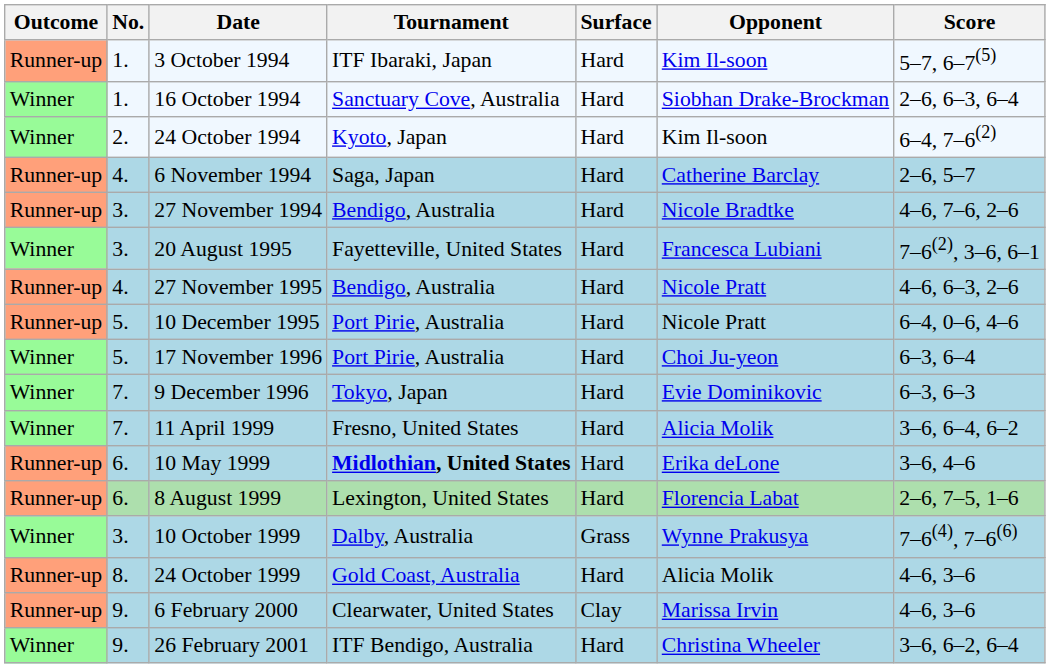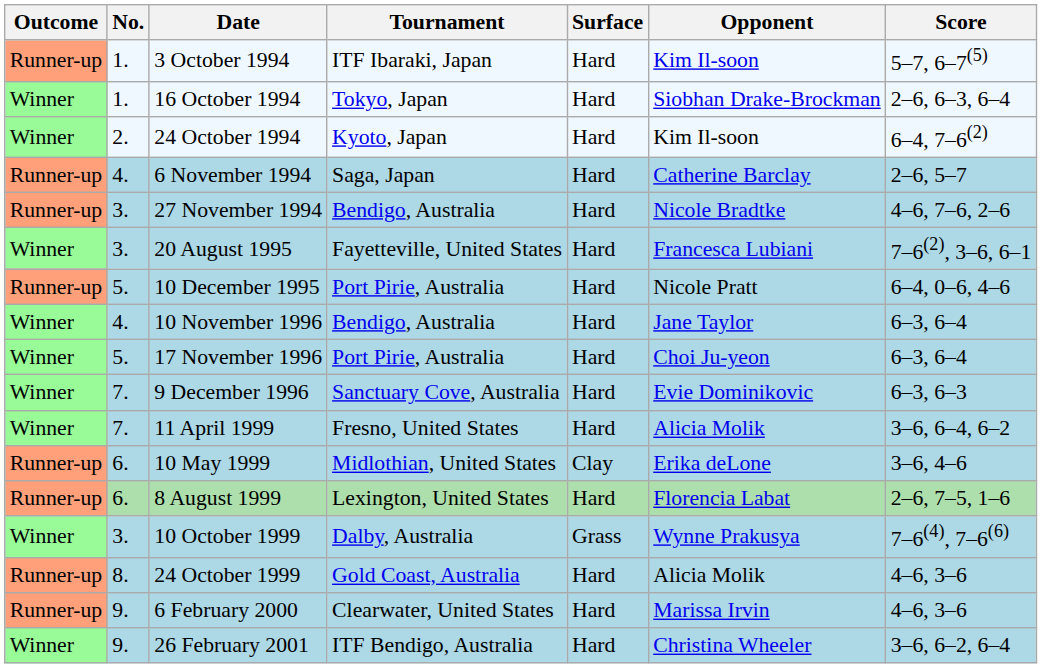 <table class="wikitable" style="font-size:97%">
 <tr>
 <th>Outcome</th>
 <th>No.</th>
 <th>Date</th>
 <th>Tournament</th>
 <th>Surface</th>
 <th>Opponent</th>
 <th>Score</th>
 </tr>
 <tr bgcolor="#f0f8ff">
 <td bgcolor="FFA07A">Runner-up</td>
 <td>1.</td>
 <td>3 October 1994</td>
 <td>ITF Ibaraki, Japan</td>
 <td>Hard</td>
 <td> <a href='#'>Kim Il-soon</a></td>
 <td>5–7, 6–7<sup>(5)</sup></td>
 </tr>
 <tr style="background:#f0f8ff;">
 <td style="background:#98fb98;">Winner</td>
 <td>1.</td>
 <td>16 October 1994</td>
-<td><a href='#'>Sanctuary Cove</a>, Australia</td>
+<td><a href='#'>Tokyo</a>, Japan</td>
 <td>Hard</td>
 <td> <a href='#'>Siobhan Drake-Brockman</a></td>
 <td>2–6, 6–3, 6–4</td>
 </tr>
 <tr style="background:#f0f8ff;">
 <td style="background:#98fb98;">Winner</td>
 <td>2.</td>
 <td>24 October 1994</td>
 <td><a href='#'>Kyoto</a>, Japan</td>
 <td>Hard</td>
 <td> Kim Il-soon</td>
 <td>6–4, 7–6<sup>(2)</sup></td>
 </tr>
 <tr style="background:lightblue;">
 <td bgcolor="FFA07A">Runner-up</td>
 <td>4.</td>
 <td>6 November 1994</td>
 <td>Saga, Japan</td>
 <td>Hard</td>
 <td> <a href='#'>Catherine Barclay</a></td>
 <td>2–6, 5–7</td>
 </tr>
 <tr style="background:lightblue;">
 <td bgcolor="FFA07A">Runner-up</td>
 <td>3.</td>
 <td>27 November 1994</td>
 <td><a href='#'>Bendigo</a>, Australia</td>
 <td>Hard</td>
 <td> <a href='#'>Nicole Bradtke</a></td>
 <td>4–6, 7–6, 2–6</td>
 </tr>
 <tr bgcolor="lightblue">
 <td style="background:#98fb98;">Winner</td>
 <td>3.</td>
 <td>20 August 1995</td>
 <td>Fayetteville, United States</td>
 <td>Hard</td>
 <td> <a href='#'>Francesca Lubiani</a></td>
 <td>7–6<sup>(2)</sup>, 3–6, 6–1</td>
 </tr>
 <tr style="background:lightblue;">
 <td bgcolor="FFA07A">Runner-up</td>
-<td>4.</td>
-<td>27 November 1995</td>
-<td><a href='#'>Bendigo</a>, Australia</td>
-<td>Hard</td>
-<td> <a href='#'>Nicole Pratt</a></td>
-<td>4–6, 6–3, 2–6</td>
-</tr>
-<tr style="background:lightblue;">
-<td bgcolor="FFA07A">Runner-up</td>
 <td>5.</td>
 <td>10 December 1995</td>
 <td><a href='#'>Port Pirie</a>, Australia</td>
 <td>Hard</td>
 <td> Nicole Pratt</td>
 <td>6–4, 0–6, 4–6</td>
+</tr>
+<tr bgcolor="lightblue">
+<td style="background:#98fb98;">Winner</td>
+<td>4.</td>
+<td>10 November 1996</td>
+<td><a href='#'>Bendigo</a>, Australia</td>
+<td>Hard</td>
+<td> <a href='#'>Jane Taylor</a></td>
+<td>6–3, 6–4</td>
 </tr>
 <tr bgcolor="lightblue">
 <td style="background:#98fb98;">Winner</td>
 <td>5.</td>
 <td>17 November 1996</td>
 <td><a href='#'>Port Pirie</a>, Australia</td>
 <td>Hard</td>
 <td> <a href='#'>Choi Ju-yeon</a></td>
 <td>6–3, 6–4</td>
 </tr>
 <tr style="background:lightblue;">
 <td style="background:#98fb98;">Winner</td>
 <td>7.</td>
 <td>9 December 1996</td>
-<td><a href='#'>Tokyo</a>, Japan</td>
+<td><a href='#'>Sanctuary Cove</a>, Australia</td>
 <td>Hard</td>
 <td> <a href='#'>Evie Dominikovic</a></td>
 <td>6–3, 6–3</td>
 </tr>
 <tr style="background:lightblue;">
 <td style="background:#98fb98;">Winner</td>
 <td>7.</td>
 <td>11 April 1999</td>
 <td>Fresno, United States</td>
 <td>Hard</td>
 <td> <a href='#'>Alicia Molik</a></td>
 <td>3–6, 6–4, 6–2</td>
 </tr>
 <tr style="background:lightblue;">
 <td bgcolor="FFA07A">Runner-up</td>
 <td>6.</td>
 <td>10 May 1999</td>
-<td><strong><a href='#'>Midlothian</a>, United States</strong></td>
-<td>Hard</td>
+<td><a href='#'>Midlothian</a>, United States</td>
+<td>Clay</td>
 <td> <a href='#'>Erika deLone</a></td>
 <td>3–6, 4–6</td>
 </tr>
 <tr style="background:#addfad;">
 <td bgcolor="FFA07A">Runner-up</td>
 <td>6.</td>
 <td>8 August 1999</td>
 <td>Lexington, United States</td>
 <td>Hard</td>
 <td> <a href='#'>Florencia Labat</a></td>
 <td>2–6, 7–5, 1–6</td>
 </tr>
 <tr style="background:lightblue;">
 <td style="background:#98fb98;">Winner</td>
 <td>3.</td>
 <td>10 October 1999</td>
 <td><a href='#'>Dalby</a>, Australia</td>
 <td>Grass</td>
 <td> <a href='#'>Wynne Prakusya</a></td>
 <td>7–6<sup>(4)</sup>, 7–6<sup>(6)</sup></td>
 </tr>
 <tr style="background:lightblue;">
 <td bgcolor="FFA07A">Runner-up</td>
 <td>8.</td>
 <td>24 October 1999</td>
 <td><a href='#'>Gold Coast, Australia</a></td>
 <td>Hard</td>
 <td> Alicia Molik</td>
 <td>4–6, 3–6</td>
 </tr>
 <tr style="background:lightblue;">
 <td bgcolor="FFA07A">Runner-up</td>
 <td>9.</td>
 <td>6 February 2000</td>
 <td>Clearwater, United States</td>
-<td>Clay</td>
+<td>Hard</td>
 <td> <a href='#'>Marissa Irvin</a></td>
 <td>4–6, 3–6</td>
 </tr>
 <tr style="background:lightblue;">
 <td style="background:#98fb98;">Winner</td>
 <td>9.</td>
 <td>26 February 2001</td>
 <td>ITF Bendigo, Australia</td>
 <td>Hard</td>
 <td> <a href='#'>Christina Wheeler</a></td>
 <td>3–6, 6–2, 6–4</td>
 </tr>
 </table>
